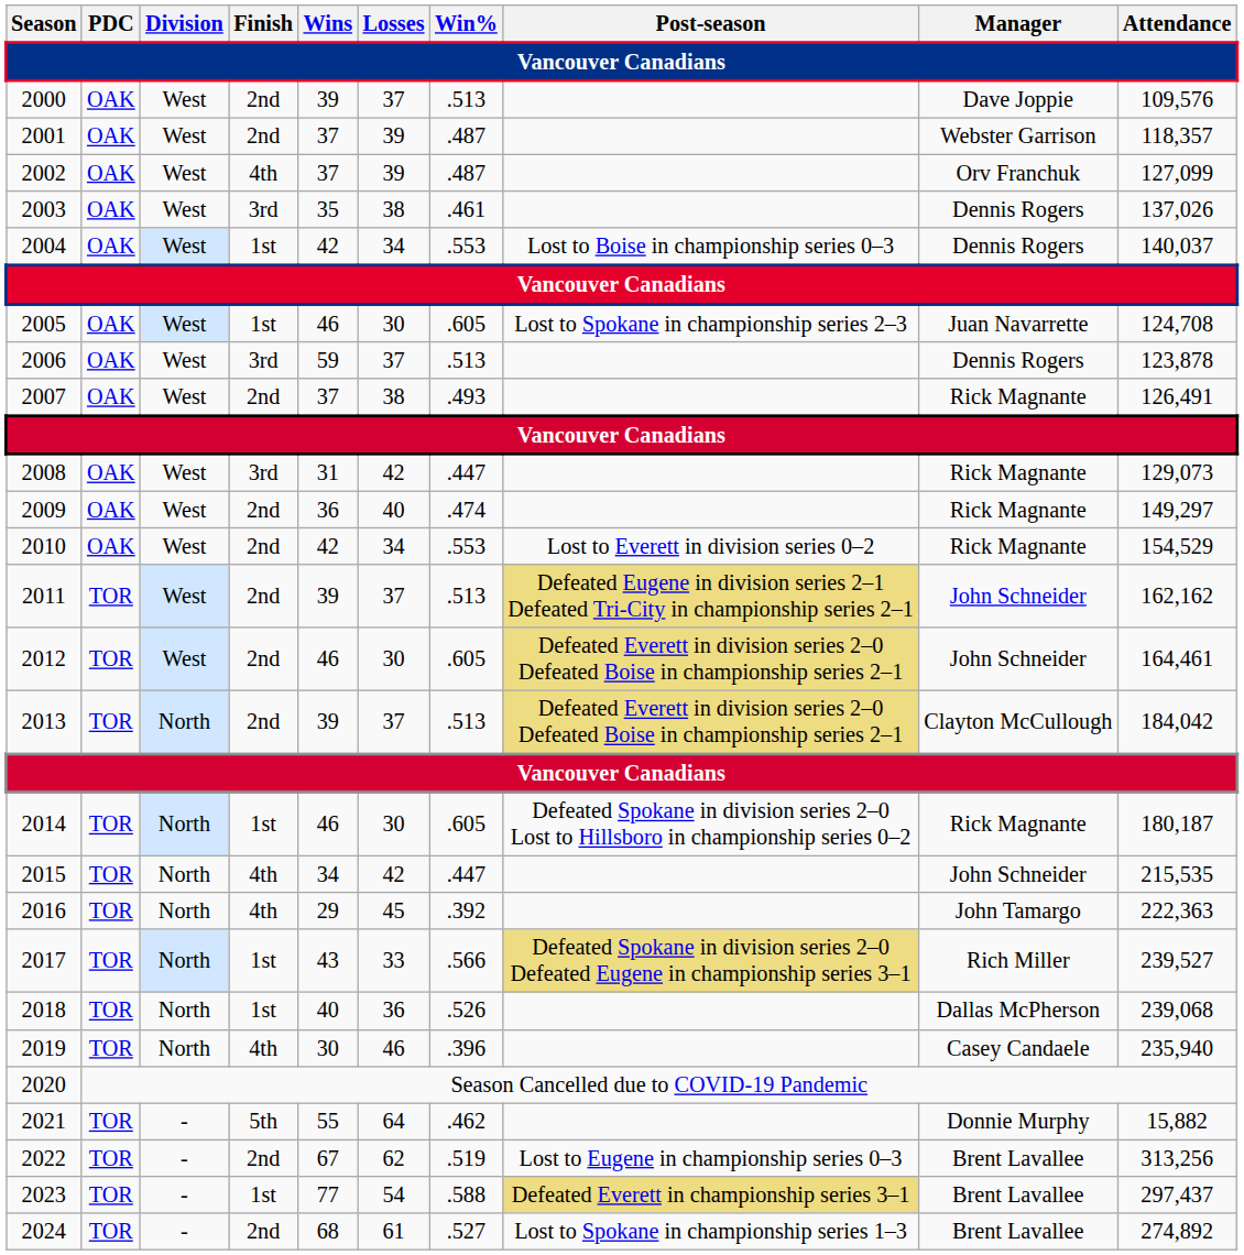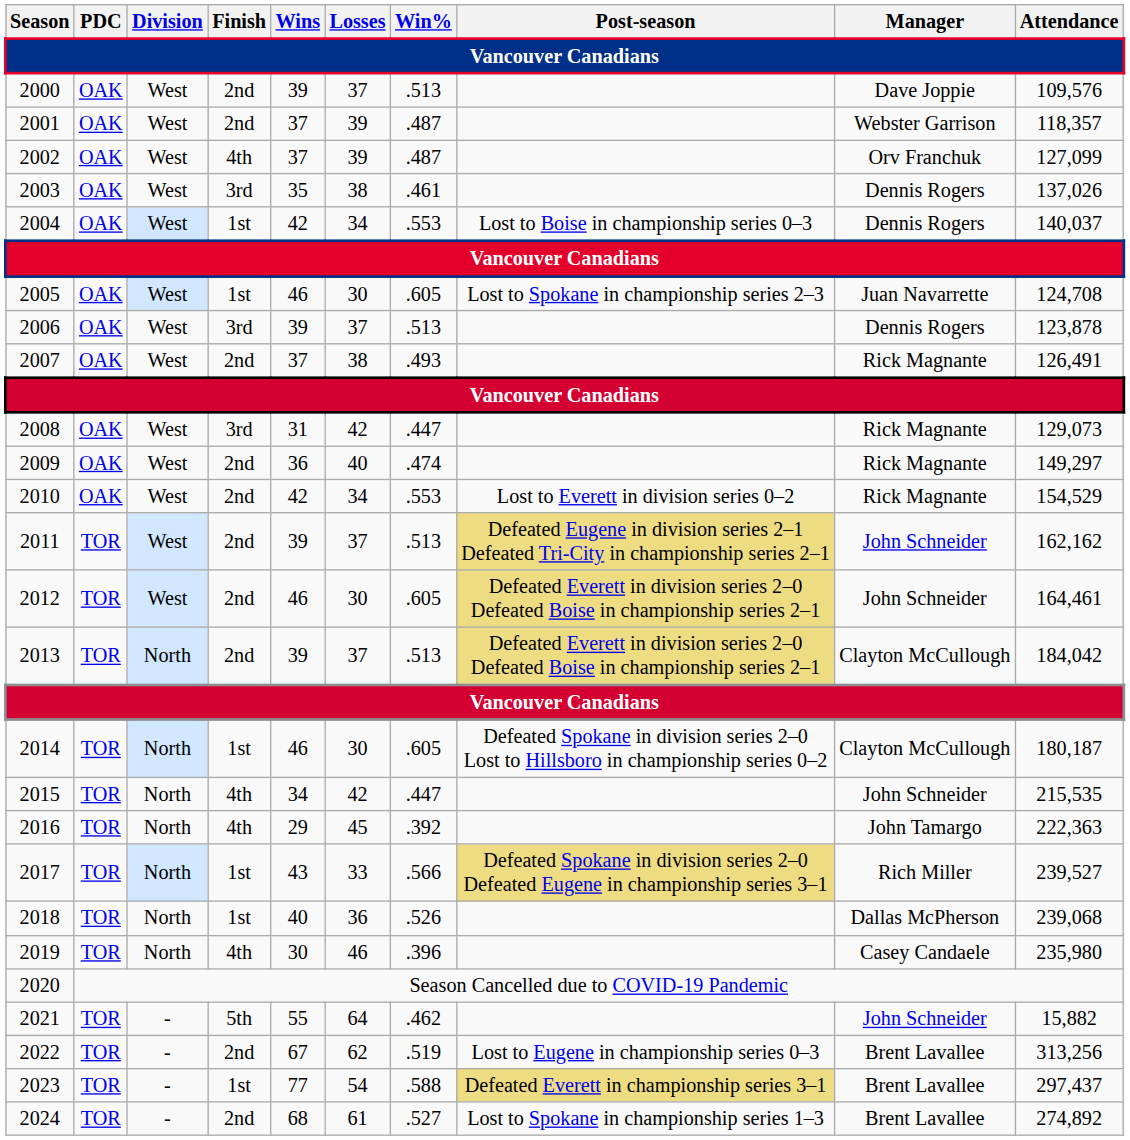 <table class="wikitable" style="text-align:center; font-size:95%">
 <tr>
 <th scope="col">Season</th>
 <th scope="col">PDC</th>
 <th scope="col"><a href='#'>Division</a></th>
 <th scope="col">Finish</th>
 <th scope="col"><a href='#'>Wins</a></th>
 <th scope="col"><a href='#'>Losses</a></th>
 <th scope="col"><a href='#'>Win%</a></th>
 <th scope="col">Post-season</th>
 <th scope="col">Manager</th>
 <th scope="col">Attendance</th>
 </tr>
 <tr>
 <td colspan="10" align="center" style="background: #003087; color: white; border:2px solid #E4002B"><strong>Vancouver Canadians</strong></td>
 </tr>
 <tr>
 <td>2000</td>
 <td><a href='#'>OAK</a></td>
 <td>West</td>
 <td>2nd</td>
 <td>39</td>
 <td>37</td>
 <td>.513</td>
 <td></td>
 <td>Dave Joppie</td>
 <td>109,576</td>
 </tr>
 <tr>
 <td>2001</td>
 <td><a href='#'>OAK</a></td>
 <td>West</td>
 <td>2nd</td>
 <td>37</td>
 <td>39</td>
 <td>.487</td>
 <td></td>
 <td>Webster Garrison</td>
 <td>118,357</td>
 </tr>
 <tr>
 <td>2002</td>
 <td><a href='#'>OAK</a></td>
 <td>West</td>
 <td>4th</td>
 <td>37</td>
 <td>39</td>
 <td>.487</td>
 <td></td>
 <td>Orv Franchuk</td>
 <td>127,099</td>
 </tr>
 <tr>
 <td>2003</td>
 <td><a href='#'>OAK</a></td>
 <td>West</td>
 <td>3rd</td>
 <td>35</td>
 <td>38</td>
 <td>.461</td>
 <td></td>
 <td>Dennis Rogers</td>
 <td>137,026</td>
 </tr>
 <tr>
 <td>2004</td>
 <td><a href='#'>OAK</a></td>
 <td bgcolor="#D0E7FF">West</td>
 <td>1st</td>
 <td>42</td>
 <td>34</td>
 <td>.553</td>
 <td>Lost to <a href='#'>Boise</a> in championship series 0–3</td>
 <td>Dennis Rogers</td>
 <td>140,037</td>
 </tr>
 <tr>
 <td colspan="10" align="center" style="background: #E4002B; color: white; border:2px solid #003087"><strong>Vancouver Canadians</strong></td>
 </tr>
 <tr>
 <td>2005</td>
 <td><a href='#'>OAK</a></td>
 <td bgcolor="#D0E7FF">West</td>
 <td>1st</td>
 <td>46</td>
 <td>30</td>
 <td>.605</td>
 <td>Lost to <a href='#'>Spokane</a> in championship series 2–3</td>
 <td>Juan Navarrette</td>
 <td>124,708</td>
 </tr>
 <tr>
 <td>2006</td>
 <td><a href='#'>OAK</a></td>
 <td>West</td>
 <td>3rd</td>
-<td>59</td>
+<td>39</td>
 <td>37</td>
 <td>.513</td>
 <td></td>
 <td>Dennis Rogers</td>
 <td>123,878</td>
 </tr>
 <tr>
 <td>2007</td>
 <td><a href='#'>OAK</a></td>
 <td>West</td>
 <td>2nd</td>
 <td>37</td>
 <td>38</td>
 <td>.493</td>
 <td></td>
 <td>Rick Magnante</td>
 <td>126,491</td>
 </tr>
 <tr>
 <td colspan="10" align="center" style="background: #D50032; color: white; border:2px solid #000000"><strong>Vancouver Canadians</strong></td>
 </tr>
 <tr>
 <td>2008</td>
 <td><a href='#'>OAK</a></td>
 <td>West</td>
 <td>3rd</td>
 <td>31</td>
 <td>42</td>
 <td>.447</td>
 <td></td>
 <td>Rick Magnante</td>
 <td>129,073</td>
 </tr>
 <tr>
 <td>2009</td>
 <td><a href='#'>OAK</a></td>
 <td>West</td>
 <td>2nd</td>
 <td>36</td>
 <td>40</td>
 <td>.474</td>
 <td></td>
 <td>Rick Magnante</td>
 <td>149,297</td>
 </tr>
 <tr>
 <td>2010</td>
 <td><a href='#'>OAK</a></td>
 <td>West</td>
 <td>2nd</td>
 <td>42</td>
 <td>34</td>
 <td>.553</td>
 <td>Lost to <a href='#'>Everett</a> in division series 0–2</td>
 <td>Rick Magnante</td>
 <td>154,529</td>
 </tr>
 <tr>
 <td>2011</td>
 <td><a href='#'>TOR</a></td>
 <td bgcolor="#D0E7FF">West</td>
 <td>2nd</td>
 <td>39</td>
 <td>37</td>
 <td>.513</td>
 <td bgcolor="#EEDC82">Defeated <a href='#'>Eugene</a> in division series 2–1<br> Defeated <a href='#'>Tri-City</a> in championship series 2–1</td>
 <td><a href='#'>John Schneider</a></td>
 <td>162,162</td>
 </tr>
 <tr>
 <td>2012</td>
 <td><a href='#'>TOR</a></td>
 <td bgcolor="#D0E7FF">West</td>
 <td>2nd</td>
 <td>46</td>
 <td>30</td>
 <td>.605</td>
 <td bgcolor="#EEDC82">Defeated <a href='#'>Everett</a> in division series 2–0<br>Defeated <a href='#'>Boise</a> in championship series 2–1</td>
 <td>John Schneider</td>
 <td>164,461</td>
 </tr>
 <tr>
 <td>2013</td>
 <td><a href='#'>TOR</a></td>
 <td bgcolor="#D0E7FF">North</td>
 <td>2nd</td>
 <td>39</td>
 <td>37</td>
 <td>.513</td>
 <td bgcolor="#EEDC82">Defeated <a href='#'>Everett</a> in division series 2–0<br>Defeated <a href='#'>Boise</a> in championship series 2–1</td>
 <td>Clayton McCullough</td>
 <td>184,042</td>
 </tr>
 <tr>
 <td colspan="10" align="center" style="background: #D50032; color: white; border:2px solid #8D9093"><strong>Vancouver Canadians</strong></td>
 </tr>
 <tr>
 <td>2014</td>
 <td><a href='#'>TOR</a></td>
 <td bgcolor="#D0E7FF">North</td>
 <td>1st</td>
 <td>46</td>
 <td>30</td>
 <td>.605</td>
 <td>Defeated <a href='#'>Spokane</a> in division series 2–0<br>Lost to <a href='#'>Hillsboro</a> in championship series 0–2</td>
-<td>Rick Magnante</td>
+<td>Clayton McCullough</td>
 <td>180,187</td>
 </tr>
 <tr>
 <td>2015</td>
 <td><a href='#'>TOR</a></td>
 <td>North</td>
 <td>4th</td>
 <td>34</td>
 <td>42</td>
 <td>.447</td>
 <td></td>
 <td>John Schneider</td>
 <td>215,535</td>
 </tr>
 <tr>
 <td>2016</td>
 <td><a href='#'>TOR</a></td>
 <td>North</td>
 <td>4th</td>
 <td>29</td>
 <td>45</td>
 <td>.392</td>
 <td></td>
 <td>John Tamargo</td>
 <td>222,363</td>
 </tr>
 <tr>
 <td>2017</td>
 <td><a href='#'>TOR</a></td>
 <td bgcolor="#D0E7FF">North</td>
 <td>1st</td>
 <td>43</td>
 <td>33</td>
 <td>.566</td>
 <td bgcolor="#EEDC82">Defeated <a href='#'>Spokane</a> in division series 2–0<br>Defeated <a href='#'>Eugene</a> in championship series 3–1</td>
 <td>Rich Miller</td>
 <td>239,527</td>
 </tr>
 <tr>
 <td>2018</td>
 <td><a href='#'>TOR</a></td>
 <td>North</td>
 <td>1st</td>
 <td>40</td>
 <td>36</td>
 <td>.526</td>
 <td></td>
 <td>Dallas McPherson</td>
 <td>239,068</td>
 </tr>
 <tr>
 <td>2019</td>
 <td><a href='#'>TOR</a></td>
 <td>North</td>
 <td>4th</td>
 <td>30</td>
 <td>46</td>
 <td>.396</td>
 <td></td>
 <td>Casey Candaele</td>
-<td>235,940</td>
+<td>235,980</td>
 </tr>
 <tr>
 <td>2020</td>
 <td colspan="9">Season Cancelled due to <a href='#'>COVID-19 Pandemic</a></td>
 </tr>
 <tr>
 <td>2021</td>
 <td><a href='#'>TOR</a></td>
 <td>-</td>
 <td>5th</td>
 <td>55</td>
 <td>64</td>
 <td>.462</td>
 <td></td>
-<td>Donnie Murphy</td>
+<td><a href='#'>John Schneider</a></td>
 <td>15,882</td>
 </tr>
 <tr>
 <td>2022</td>
 <td><a href='#'>TOR</a></td>
 <td>-</td>
 <td>2nd</td>
 <td>67</td>
 <td>62</td>
 <td>.519</td>
 <td>Lost to <a href='#'>Eugene</a> in championship series 0–3</td>
 <td>Brent Lavallee</td>
 <td>313,256</td>
 </tr>
 <tr>
 <td>2023</td>
 <td><a href='#'>TOR</a></td>
 <td>-</td>
 <td>1st</td>
 <td>77</td>
 <td>54</td>
 <td>.588</td>
 <td bgcolor="#EEDC82">Defeated <a href='#'>Everett</a> in championship series 3–1</td>
 <td>Brent Lavallee</td>
 <td>297,437</td>
 </tr>
 <tr>
 <td>2024</td>
 <td><a href='#'>TOR</a></td>
 <td>-</td>
 <td>2nd</td>
 <td>68</td>
 <td>61</td>
 <td>.527</td>
 <td>Lost to <a href='#'>Spokane</a> in championship series 1–3</td>
 <td>Brent Lavallee</td>
 <td>274,892</td>
 </tr>
 </table>
